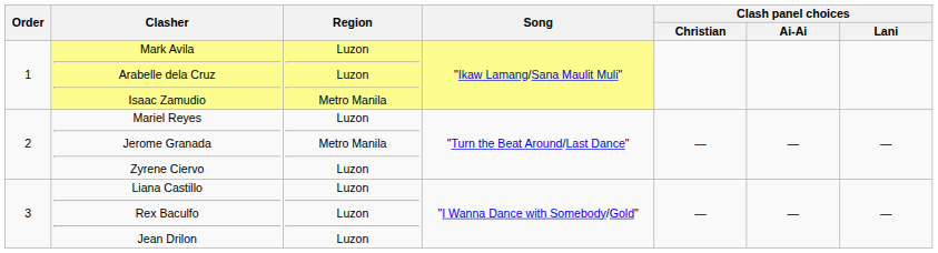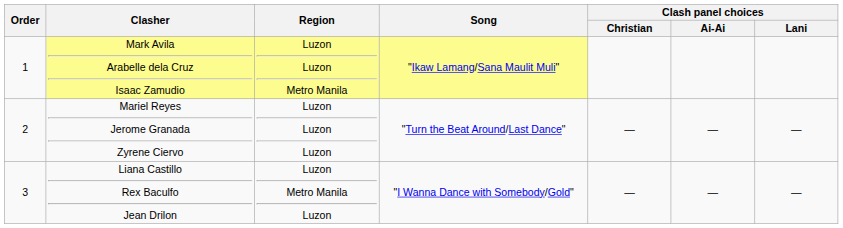 <table class="wikitable" style="text-align:center; line-height:17px; width:100%;">
 <tr>
 <th rowspan="2" width="5%">Order</th>
 <th rowspan="2" width="25%">Clasher</th>
 <th rowspan="2">Region</th>
 <th rowspan="2" width="25%">Song</th>
 <th colspan="3" width="30%">Clash panel choices</th>
 </tr>
 <tr>
 <th width="10%">Christian</th>
 <th width="10%">Ai-Ai</th>
 <th width="10%">Lani</th>
 </tr>
 <tr>
 <td>1</td>
 <td style="background:#fdfc8f;">Mark Avila<hr>Arabelle dela Cruz<hr>Isaac Zamudio</td>
 <td style="background:#fdfc8f;">Luzon<hr>Luzon<hr>Metro Manila</td>
 <td style="background:#fdfc8f;">"<a href='#'>Ikaw Lamang</a>/<a href='#'>Sana Maulit Muli</a>"</td>
 <td><strong></strong></td>
 <td><strong></strong></td>
 <td><strong></strong></td>
 </tr>
 <tr>
 <td>2</td>
 <td>Mariel Reyes<hr>Jerome Granada<hr>Zyrene Ciervo</td>
-<td>Luzon<hr>Metro Manila<hr>Luzon</td>
+<td>Luzon<hr>Luzon<hr>Luzon</td>
 <td>"<a href='#'>Turn the Beat Around</a>/<a href='#'>Last Dance</a>"</td>
 <td>—</td>
 <td>—</td>
 <td>—</td>
 </tr>
 <tr>
 <td>3</td>
 <td>Liana Castillo<hr>Rex Baculfo<hr>Jean Drilon</td>
-<td>Luzon<hr>Luzon<hr>Luzon</td>
+<td>Luzon<hr>Metro Manila<hr>Luzon</td>
 <td>"<a href='#'>I Wanna Dance with Somebody</a>/<a href='#'>Gold</a>"</td>
 <td>—</td>
 <td>—</td>
 <td>—</td>
 </tr>
 </table>
